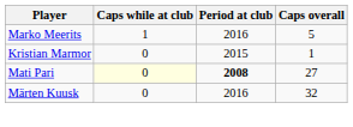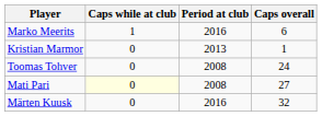 <table class="wikitable" style="text-align:center">
 <tr>
 <th>Player</th>
 <th>Caps while at club</th>
 <th>Period at club</th>
 <th>Caps overall</th>
 </tr>
 <tr>
 <td align=left> <a href='#'>Marko Meerits</a></td>
 <td>1</td>
 <td>2016</td>
-<td>5</td>
+<td>6</td>
 </tr>
 <tr>
 <td align=left> <a href='#'>Kristian Marmor</a></td>
 <td>0</td>
-<td>2015</td>
+<td>2013</td>
 <td>1</td>
+</tr>
+<tr>
+<td align=left> <a href='#'>Toomas Tohver</a></td>
+<td>0</td>
+<td>2008</td>
+<td>24</td>
 </tr>
 <tr>
 <td align=left> <a href='#'>Mati Pari</a></td>
 <td style="background: lightyellow;">0</td>
-<td><strong>2008</strong></td>
+<td>2008</td>
 <td>27</td>
 </tr>
 <tr>
 <td align=left> <a href='#'>Märten Kuusk</a></td>
 <td>0</td>
 <td>2016</td>
 <td>32</td>
 </tr>
 </table>
